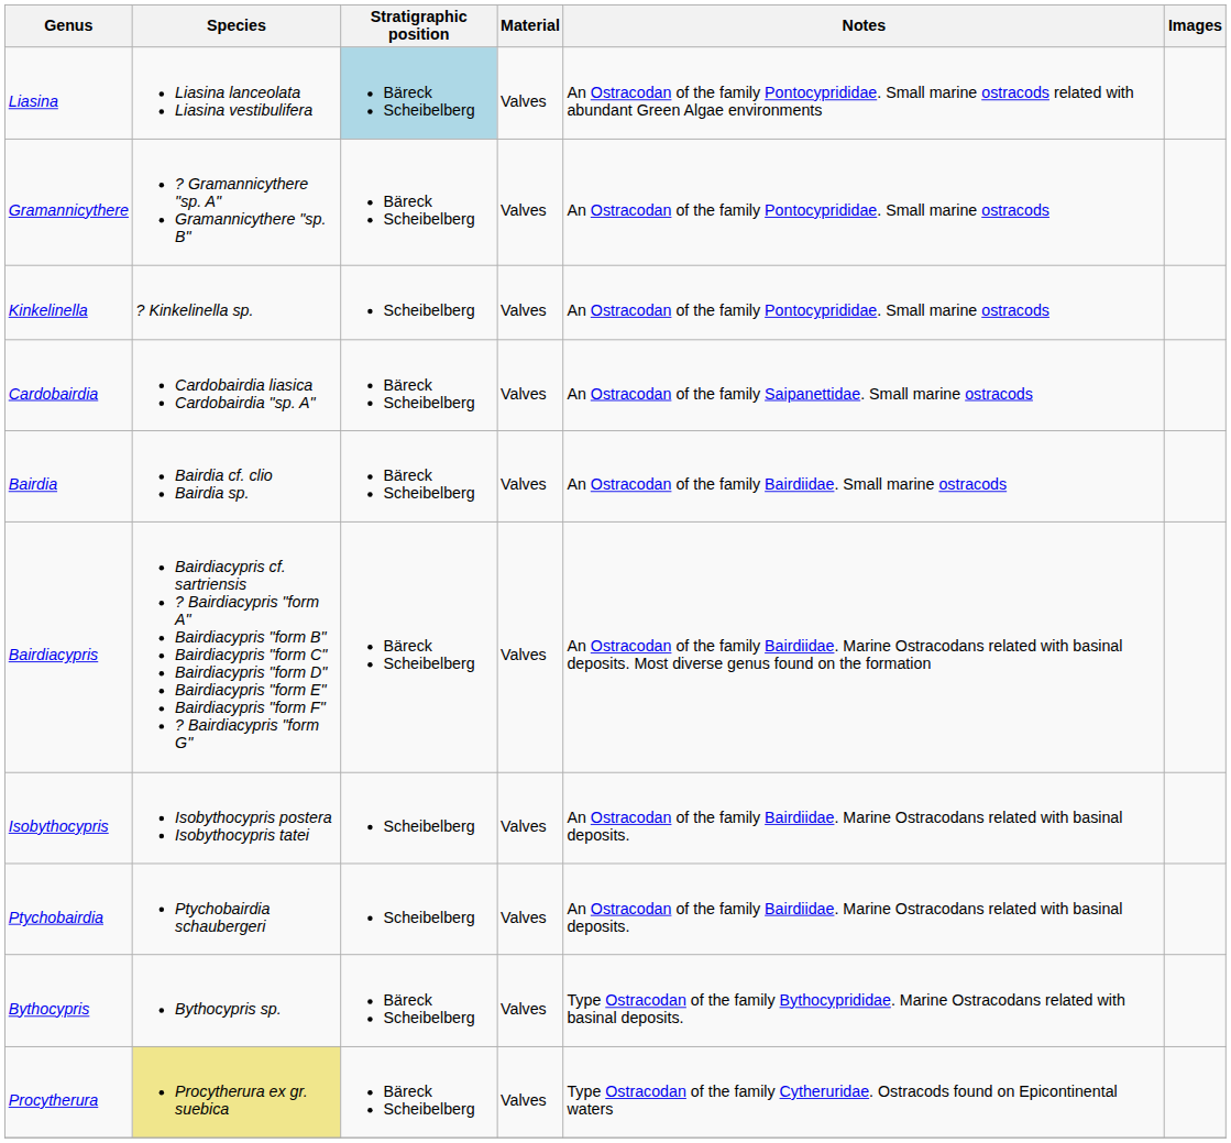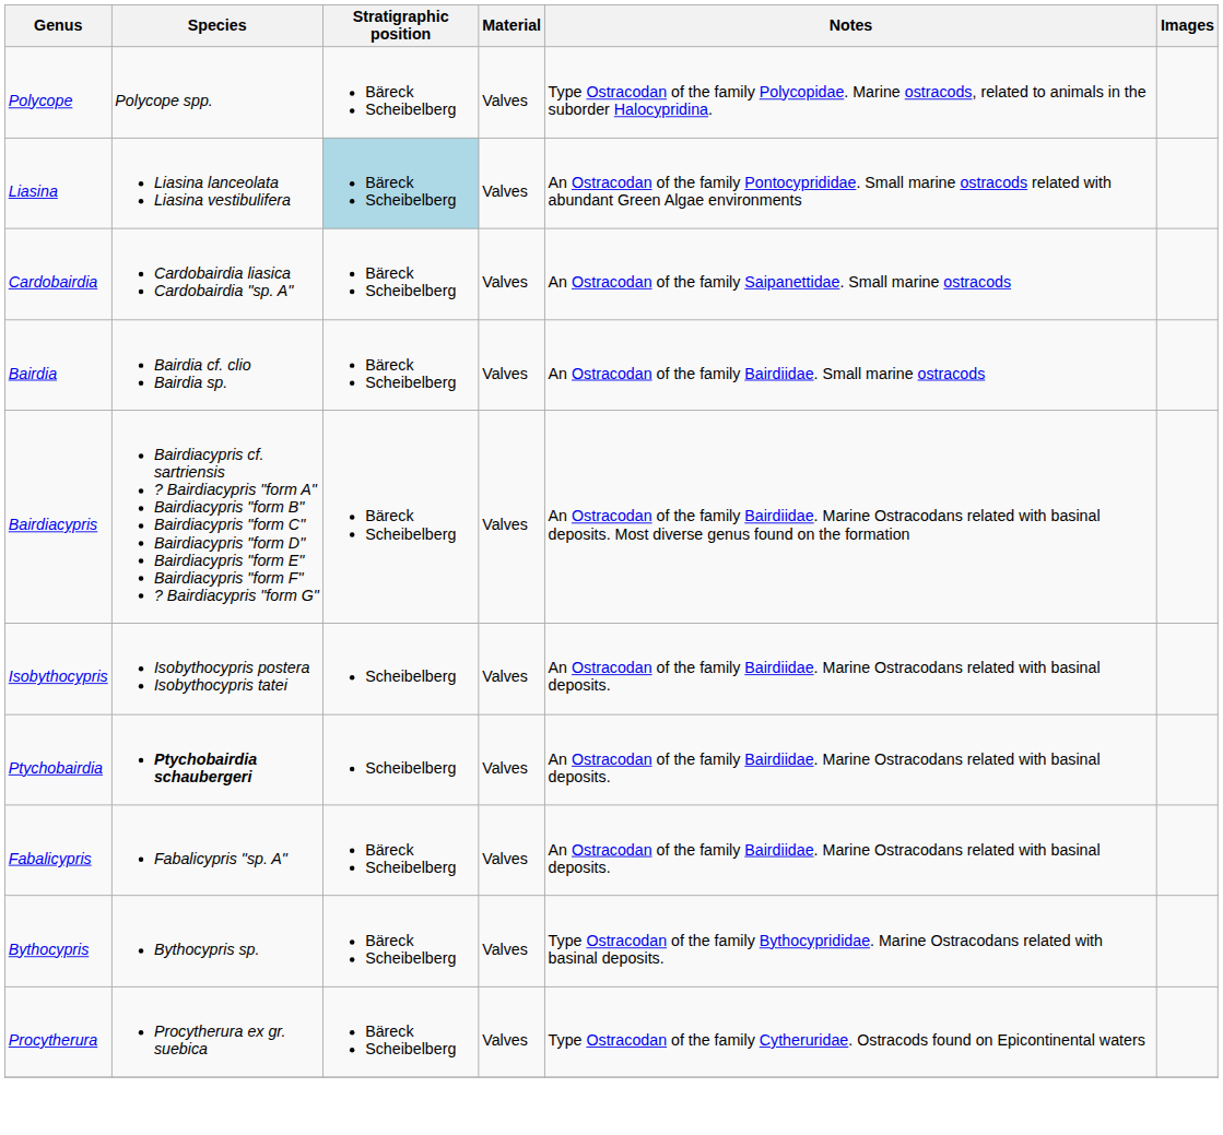 <table class = "wikitable">
 <tr>
 <th>Genus</th>
 <th>Species</th>
 <th>Stratigraphic position</th>
 <th>Material</th>
 <th>Notes</th>
 <th>Images</th>
 </tr>
 <tr>
+<td><br><em><a href='#'>Polycope</a></em></td>
+<td><br><em>Polycope spp.</em></td>
+<td><br><ul><li>Bäreck</li><li>Scheibelberg</li></ul></td>
+<td><br>Valves</td>
+<td><br>Type <a href='#'>Ostracodan</a> of the family <a href='#'>Polycopidae</a>. Marine <a href='#'>ostracods</a>, related to animals in the suborder <a href='#'>Halocypridina</a>.</td>
+<td></td>
+</tr>
+<tr>
 <td><br><em><a href='#'>Liasina</a></em></td>
 <td><br><ul><li><em>Liasina lanceolata</em></li><li><em>Liasina vestibulifera</em></li></ul></td>
 <td style="background: lightblue;"><br><ul><li>Bäreck</li><li>Scheibelberg</li></ul></td>
 <td><br>Valves</td>
 <td><br>An <a href='#'>Ostracodan</a> of the family <a href='#'>Pontocyprididae</a>. Small marine <a href='#'>ostracods</a> related with abundant Green Algae environments</td>
-<td></td>
-</tr>
-<tr>
-<td><br><em><a href='#'>Gramannicythere</a></em></td>
-<td><br><ul><li><em>? Gramannicythere "sp. A"</em></li><li><em>Gramannicythere "sp. B"</em></li></ul></td>
-<td><br><ul><li>Bäreck</li><li>Scheibelberg</li></ul></td>
-<td><br>Valves</td>
-<td><br>An <a href='#'>Ostracodan</a> of the family <a href='#'>Pontocyprididae</a>. Small marine <a href='#'>ostracods</a></td>
-<td></td>
-</tr>
-<tr>
-<td><br><em><a href='#'>Kinkelinella</a></em></td>
-<td><br><em>? Kinkelinella sp.</em></td>
-<td><br><ul><li>Scheibelberg</li></ul></td>
-<td><br>Valves</td>
-<td><br>An <a href='#'>Ostracodan</a> of the family <a href='#'>Pontocyprididae</a>. Small marine <a href='#'>ostracods</a></td>
 <td></td>
 </tr>
 <tr>
 <td><br><em><a href='#'>Cardobairdia</a></em></td>
 <td><br><ul><li><em>Cardobairdia liasica</em></li><li><em>Cardobairdia "sp. A"</em></li></ul></td>
 <td><br><ul><li>Bäreck</li><li>Scheibelberg</li></ul></td>
 <td><br>Valves</td>
 <td><br>An <a href='#'>Ostracodan</a> of the family <a href='#'>Saipanettidae</a>. Small marine <a href='#'>ostracods</a></td>
 <td></td>
 </tr>
 <tr>
 <td><br><em><a href='#'>Bairdia</a></em></td>
 <td><br><ul><li><em>Bairdia cf. clio</em></li><li><em>Bairdia sp.</em></li></ul></td>
 <td><br><ul><li>Bäreck</li><li>Scheibelberg</li></ul></td>
 <td><br>Valves</td>
 <td><br>An <a href='#'>Ostracodan</a> of the family <a href='#'>Bairdiidae</a>. Small marine <a href='#'>ostracods</a></td>
 <td><br></td>
 </tr>
 <tr>
 <td><br><em><a href='#'>Bairdiacypris</a></em></td>
 <td><br><ul><li><em>Bairdiacypris cf. sartriensis</em></li><li><em>? Bairdiacypris "form A"</em></li><li><em>Bairdiacypris "form B" </em></li><li><em>Bairdiacypris "form C" </em></li><li><em>Bairdiacypris "form D" </em></li><li><em>Bairdiacypris "form E" </em></li><li><em>Bairdiacypris "form F"</em></li><li><em>? Bairdiacypris "form G"</em></li></ul></td>
 <td><br><ul><li>Bäreck</li><li>Scheibelberg</li></ul></td>
 <td><br>Valves</td>
 <td><br>An <a href='#'>Ostracodan</a> of the family <a href='#'>Bairdiidae</a>. Marine Ostracodans related with basinal deposits. Most diverse genus found on the formation</td>
 <td></td>
 </tr>
 <tr>
 <td><br><em><a href='#'>Isobythocypris</a></em></td>
 <td><br><ul><li><em>Isobythocypris postera</em></li><li><em>Isobythocypris tatei</em></li></ul></td>
 <td><br><ul><li>Scheibelberg</li></ul></td>
 <td><br>Valves</td>
 <td><br>An <a href='#'>Ostracodan</a> of the family <a href='#'>Bairdiidae</a>. Marine Ostracodans related with basinal deposits.</td>
 <td></td>
 </tr>
 <tr>
 <td><br><em><a href='#'>Ptychobairdia</a></em></td>
-<td><br><ul><li><em>Ptychobairdia schaubergeri </em></li></ul></td>
+<td><strong><br><ul><li><em>Ptychobairdia schaubergeri </em></li></ul></strong></td>
 <td><br><ul><li>Scheibelberg</li></ul></td>
+<td><br>Valves</td>
+<td><br>An <a href='#'>Ostracodan</a> of the family <a href='#'>Bairdiidae</a>. Marine Ostracodans related with basinal deposits.</td>
+<td></td>
+</tr>
+<tr>
+<td><br><em><a href='#'>Fabalicypris</a></em></td>
+<td><br><ul><li><em>Fabalicypris "sp. A"</em></li></ul></td>
+<td><br><ul><li>Bäreck</li><li>Scheibelberg</li></ul></td>
 <td><br>Valves</td>
 <td><br>An <a href='#'>Ostracodan</a> of the family <a href='#'>Bairdiidae</a>. Marine Ostracodans related with basinal deposits.</td>
 <td></td>
 </tr>
 <tr>
 <td><br><em><a href='#'>Bythocypris</a></em></td>
 <td><br><ul><li><em>Bythocypris sp.</em></li></ul></td>
 <td><br><ul><li>Bäreck</li><li>Scheibelberg</li></ul></td>
 <td><br>Valves</td>
 <td><br>Type <a href='#'>Ostracodan</a> of the family <a href='#'>Bythocyprididae</a>. Marine Ostracodans related with basinal deposits.</td>
 <td></td>
 </tr>
 <tr>
 <td><br><em><a href='#'>Procytherura</a></em></td>
-<td style="background: khaki;"><br><ul><li><em>Procytherura ex gr. suebica</em></li></ul></td>
+<td><br><ul><li><em>Procytherura ex gr. suebica</em></li></ul></td>
 <td><br><ul><li>Bäreck</li><li>Scheibelberg</li></ul></td>
 <td><br>Valves</td>
 <td><br>Type <a href='#'>Ostracodan</a> of the family <a href='#'>Cytheruridae</a>. Ostracods found on Epicontinental waters</td>
 <td></td>
 </tr>
 <tr>
 </tr>
 </table>
